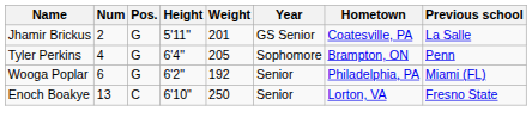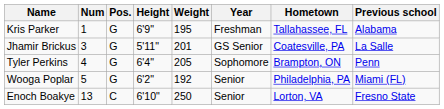 <table class="wikitable sortable" border="1">
 <tr>
 <th>Name</th>
 <th>Num</th>
 <th>Pos.</th>
 <th>Height</th>
 <th>Weight</th>
 <th>Year</th>
 <th>Hometown</th>
 <th class="unsortable">Previous school</th>
 </tr>
 <tr>
+<td>Kris Parker</td>
+<td>1</td>
+<td>G</td>
+<td>6'9"</td>
+<td>195</td>
+<td> Freshman</td>
+<td><a href='#'>Tallahassee, FL</a></td>
+<td><a href='#'>Alabama</a></td>
+</tr>
+<tr>
 <td>Jhamir Brickus</td>
-<td>2</td>
+<td>3</td>
 <td>G</td>
 <td>5'11"</td>
 <td>201</td>
 <td>GS Senior</td>
 <td><a href='#'>Coatesville, PA</a></td>
 <td><a href='#'>La Salle</a></td>
 </tr>
 <tr>
 <td>Tyler Perkins</td>
 <td>4</td>
 <td>G</td>
 <td>6'4"</td>
 <td>205</td>
 <td>Sophomore</td>
 <td><a href='#'>Brampton, ON</a></td>
 <td><a href='#'>Penn</a></td>
 </tr>
 <tr>
 <td>Wooga Poplar</td>
-<td>6</td>
+<td>5</td>
 <td>G</td>
 <td>6'2"</td>
 <td>192</td>
 <td>Senior</td>
 <td><a href='#'>Philadelphia, PA</a></td>
 <td><a href='#'>Miami (FL)</a></td>
 </tr>
 <tr>
 <td>Enoch Boakye</td>
 <td>13</td>
 <td>C</td>
 <td>6'10"</td>
 <td>250</td>
 <td>Senior</td>
 <td><a href='#'>Lorton, VA</a></td>
 <td><a href='#'>Fresno State</a></td>
 </tr>
 </table>
